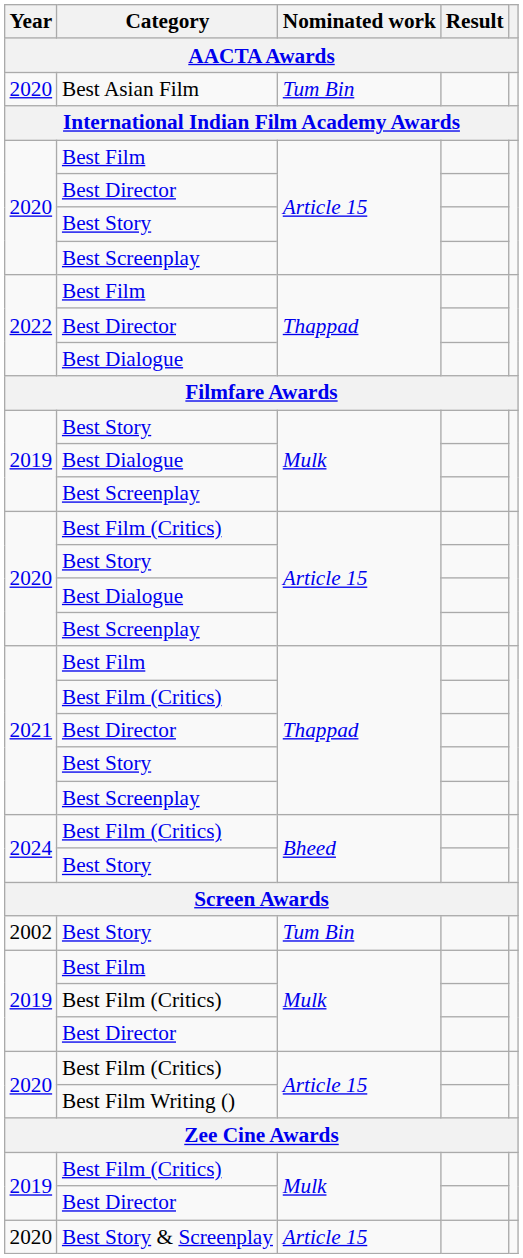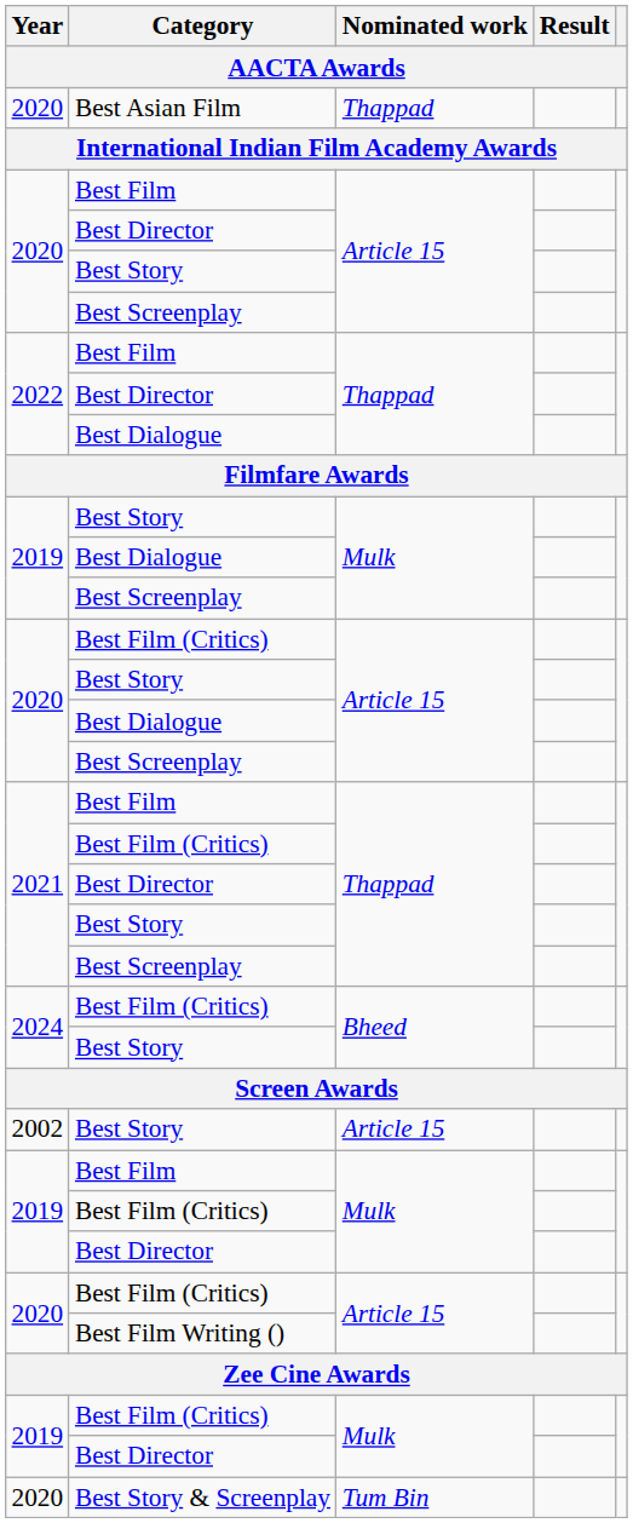 <table class="wikitable sortable" >
 <tr>
 <th scope="col">Year</th>
 <th scope="col">Category</th>
 <th scope="col">Nominated work</th>
 <th scope="col">Result</th>
 <th class="unsortable" scope="col"></th>
 </tr>
 <tr>
 <th colspan="6" style="background:FFC1CC;"><a href='#'>AACTA Awards</a></th>
 </tr>
 <tr>
 <td><a href='#'>2020</a></td>
 <td>Best Asian Film</td>
-<td><em><a href='#'>Tum Bin</a></em></td>
+<td><em><a href='#'>Thappad</a></em></td>
 <td></td>
 <td style="text-align: center;"></td>
 </tr>
 <tr>
 <th colspan="6" style="background:FFC1CC;"><a href='#'>International Indian Film Academy Awards</a></th>
 </tr>
 <tr>
 <td rowspan="4"><a href='#'>2020</a></td>
 <td><a href='#'>Best Film</a></td>
 <td rowspan="4"><em><a href='#'>Article 15</a></em></td>
 <td></td>
 <td rowspan="4" style="text-align: center;"></td>
 </tr>
 <tr>
 <td><a href='#'>Best Director</a></td>
 <td></td>
 </tr>
 <tr>
 <td><a href='#'>Best Story</a></td>
 <td></td>
 </tr>
 <tr>
 <td><a href='#'>Best Screenplay</a></td>
 <td></td>
 </tr>
 <tr>
 <td rowspan="3"><a href='#'>2022</a></td>
 <td><a href='#'>Best Film</a></td>
 <td rowspan="3"><em><a href='#'>Thappad</a></em></td>
 <td></td>
 <td rowspan="3" style="text-align: center;"></td>
 </tr>
 <tr>
 <td><a href='#'>Best Director</a></td>
 <td></td>
 </tr>
 <tr>
 <td><a href='#'>Best Dialogue</a></td>
 <td></td>
 </tr>
 <tr>
 <th colspan="6" style="background:FFC1CC;"><a href='#'>Filmfare Awards</a></th>
 </tr>
 <tr>
 <td rowspan="3"><a href='#'>2019</a></td>
 <td><a href='#'>Best Story</a></td>
 <td rowspan="3"><em><a href='#'>Mulk</a></em></td>
 <td></td>
 <td rowspan="3" style="text-align: center;"></td>
 </tr>
 <tr>
 <td><a href='#'>Best Dialogue</a></td>
 <td></td>
 </tr>
 <tr>
 <td><a href='#'>Best Screenplay</a></td>
 <td></td>
 </tr>
 <tr>
 <td rowspan="4"><a href='#'>2020</a></td>
 <td><a href='#'>Best Film (Critics)</a></td>
 <td rowspan="4"><em><a href='#'>Article 15</a></em></td>
 <td></td>
 <td rowspan="4" style="text-align: center;"></td>
 </tr>
 <tr>
 <td><a href='#'>Best Story</a></td>
 <td></td>
 </tr>
 <tr>
 <td><a href='#'>Best Dialogue</a></td>
 <td></td>
 </tr>
 <tr>
 <td><a href='#'>Best Screenplay</a></td>
 <td></td>
 </tr>
 <tr>
 <td rowspan="5"><a href='#'>2021</a></td>
 <td><a href='#'>Best Film</a></td>
 <td rowspan="5"><em><a href='#'>Thappad</a></em></td>
 <td></td>
 <td rowspan="5" style="text-align: center;"></td>
 </tr>
 <tr>
 <td><a href='#'>Best Film (Critics)</a></td>
 <td></td>
 </tr>
 <tr>
 <td><a href='#'>Best Director</a></td>
 <td></td>
 </tr>
 <tr>
 <td><a href='#'>Best Story</a></td>
 <td></td>
 </tr>
 <tr>
 <td><a href='#'>Best Screenplay</a></td>
 <td></td>
 </tr>
 <tr>
 <td rowspan="2"><a href='#'>2024</a></td>
 <td><a href='#'>Best Film (Critics)</a></td>
 <td rowspan="2"><em><a href='#'>Bheed</a></em></td>
 <td></td>
 </tr>
 <tr>
 <td><a href='#'>Best Story</a></td>
 <td></td>
 </tr>
 <tr>
 <th colspan="6" style="background:FFC1CC;"><a href='#'>Screen Awards</a></th>
 </tr>
 <tr>
 <td>2002</td>
 <td><a href='#'>Best Story</a></td>
-<td><em><a href='#'>Tum Bin</a></em></td>
+<td><em><a href='#'>Article 15</a></em></td>
 <td></td>
 <td style="text-align: center;"></td>
 </tr>
 <tr>
 <td rowspan="3"><a href='#'>2019</a></td>
 <td><a href='#'>Best Film</a></td>
 <td rowspan="3"><em><a href='#'>Mulk</a></em></td>
 <td></td>
 <td rowspan="3" style="text-align: center;"></td>
 </tr>
 <tr>
 <td>Best Film (Critics)</td>
 <td></td>
 </tr>
 <tr>
 <td><a href='#'>Best Director</a></td>
 <td></td>
 </tr>
 <tr>
 <td rowspan="2"><a href='#'>2020</a></td>
 <td>Best Film (Critics)</td>
 <td rowspan="2"><em><a href='#'>Article 15</a></em></td>
 <td></td>
 <td rowspan="2" style="text-align: center;"></td>
 </tr>
 <tr>
 <td>Best Film Writing ()</td>
 <td></td>
 </tr>
 <tr>
 <th colspan="6" style="background:FFC1CC;"><a href='#'>Zee Cine Awards</a></th>
 </tr>
 <tr>
 <td rowspan="2"><a href='#'>2019</a></td>
 <td><a href='#'>Best Film (Critics)</a></td>
 <td rowspan="2"><em><a href='#'>Mulk</a></em></td>
 <td></td>
 <td rowspan="2" style="text-align: center;"></td>
 </tr>
 <tr>
 <td><a href='#'>Best Director</a></td>
 <td></td>
 </tr>
 <tr>
 <td rowspan="2">2020</td>
 <td><a href='#'>Best Story</a> & <a href='#'>Screenplay</a></td>
-<td><em><a href='#'>Article 15</a></em></td>
+<td><em><a href='#'>Tum Bin</a></em></td>
 <td></td>
 <td style="text-align: center;"></td>
 </tr>
 </table>
